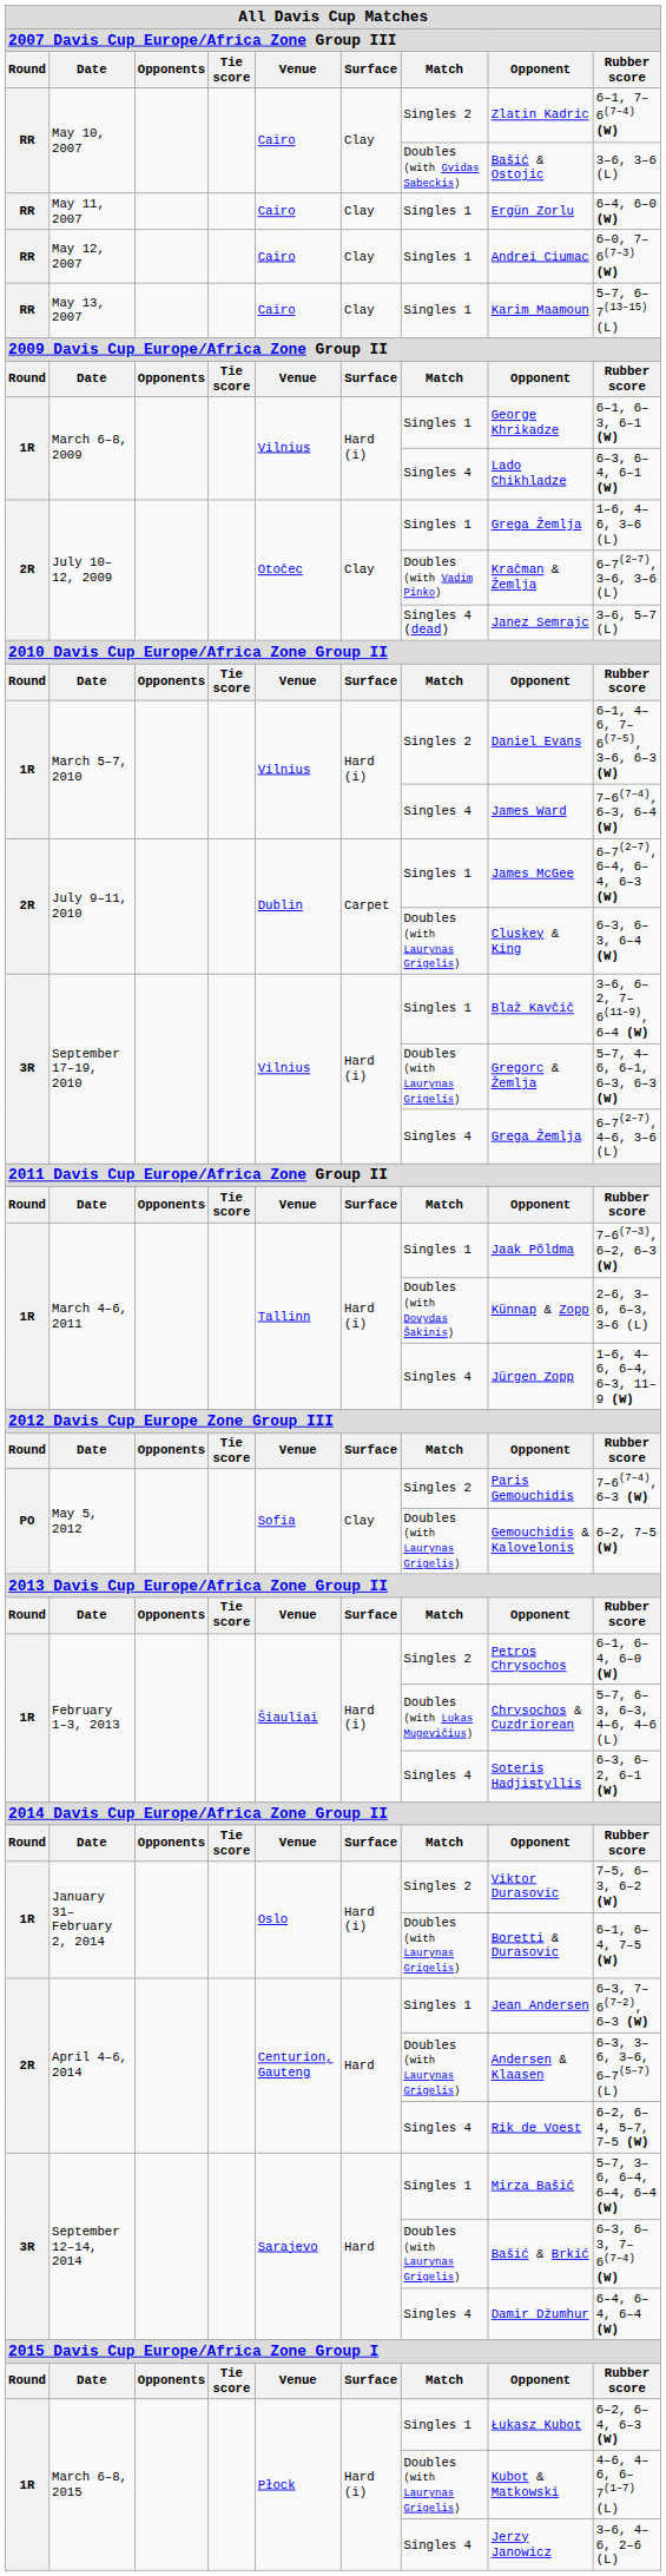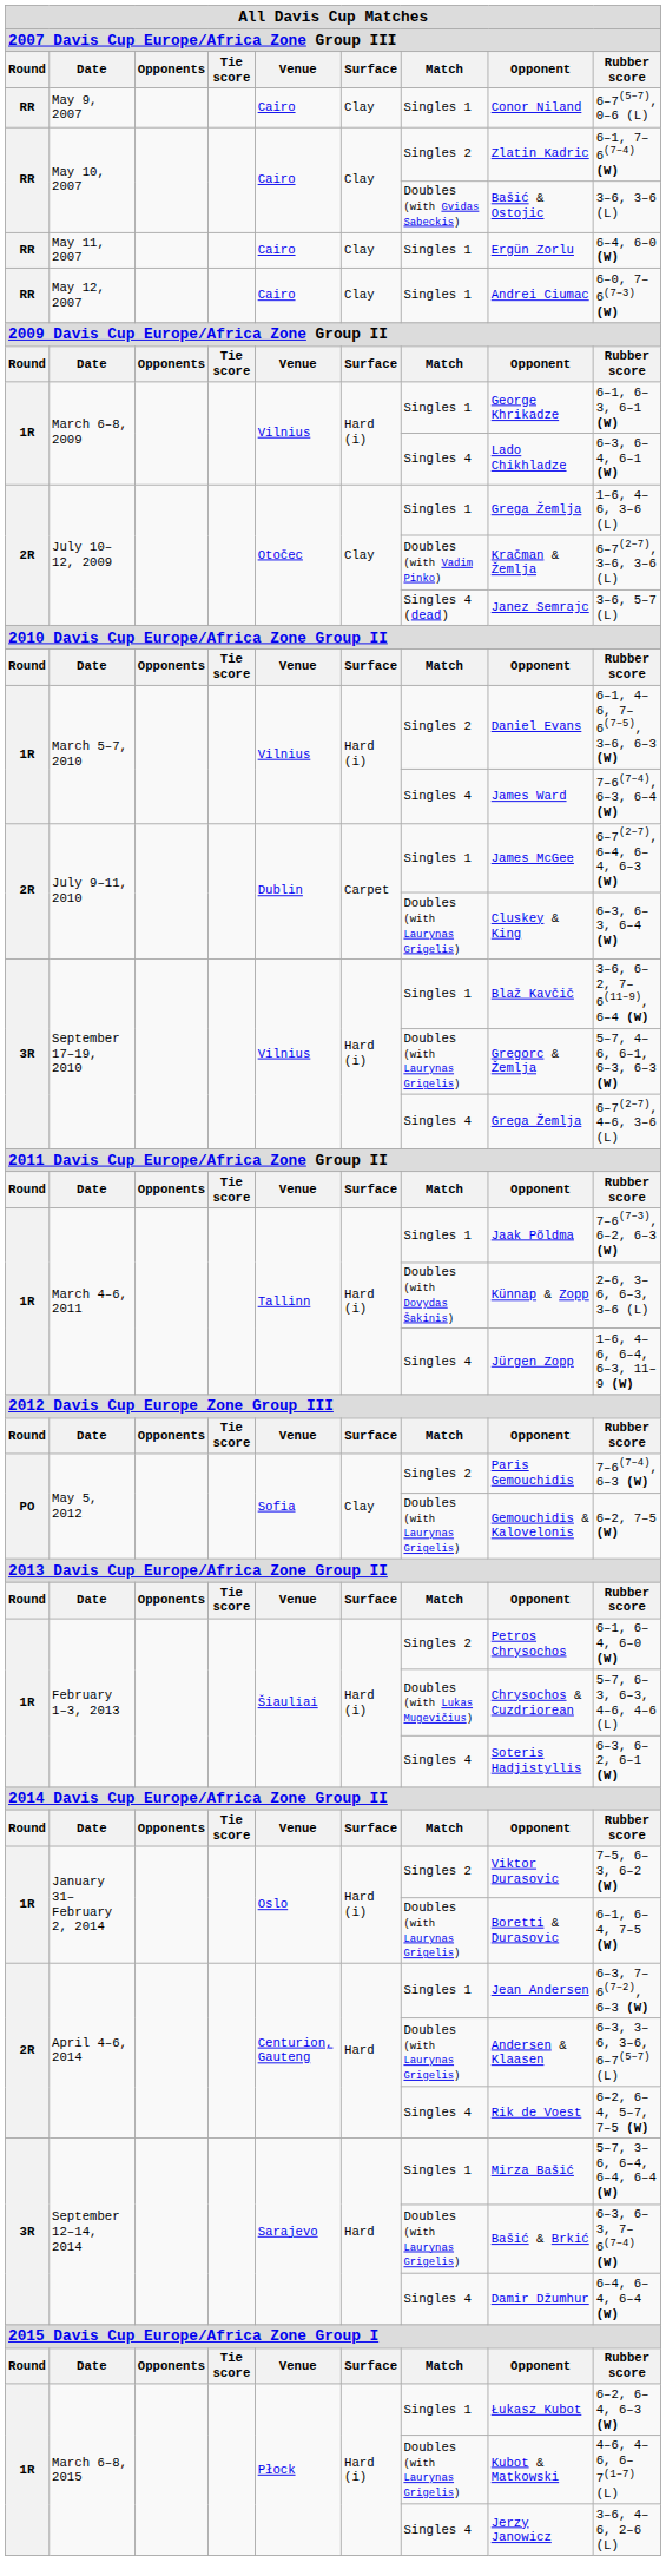 <table class="wikitable collapsible collapsed" style=font-size:90%>
 <tr>
 <th colspan="9" style="width:555px; background:Gainsboro;"><big><strong>All Davis Cup Matches</strong></big></th>
 </tr>
 <tr style="background:Gainsboro;">
 <td colspan=9><big><strong><a href='#'>2007 Davis Cup Europe/Africa Zone</a> Group III</strong></big></td>
 </tr>
 <tr>
 <th>Round</th>
 <th>Date</th>
 <th>Opponents</th>
 <th>Tie score</th>
 <th>Venue</th>
 <th>Surface</th>
 <th>Match</th>
 <th>Opponent</th>
 <th>Rubber score</th>
+</tr>
+<tr>
+<th>RR</th>
+<td>May 9, 2007</td>
+<td></td>
+<td></td>
+<td><a href='#'>Cairo</a></td>
+<td>Clay</td>
+<td>Singles 1</td>
+<td><a href='#'>Conor Niland</a></td>
+<td>6–7<sup>(5–7)</sup>, 0–6 (L)</td>
 </tr>
 <tr>
 <th rowspan=2>RR</th>
 <td rowspan=2>May 10, 2007</td>
 <td rowspan=2></td>
 <td rowspan=2></td>
 <td rowspan=2><a href='#'>Cairo</a></td>
 <td rowspan=2>Clay</td>
 <td>Singles 2</td>
 <td><a href='#'>Zlatin Kadric</a></td>
 <td>6–1, 7–6<sup>(7–4)</sup> <strong>(W)</strong></td>
 </tr>
 <tr>
 <td>Doubles <small>(with <a href='#'>Gvidas Sabeckis</a>)</small></td>
 <td><a href='#'>Bašić</a> & <a href='#'>Ostojic</a></td>
 <td>3–6, 3–6 (L)</td>
 </tr>
 <tr>
 <th>RR</th>
 <td>May 11, 2007</td>
 <td></td>
 <td></td>
 <td><a href='#'>Cairo</a></td>
 <td>Clay</td>
 <td>Singles 1</td>
 <td><a href='#'>Ergün Zorlu</a></td>
 <td>6–4, 6–0 <strong>(W)</strong></td>
 </tr>
 <tr>
 <th>RR</th>
 <td>May 12, 2007</td>
 <td></td>
 <td></td>
 <td><a href='#'>Cairo</a></td>
 <td>Clay</td>
 <td>Singles 1</td>
 <td><a href='#'>Andrei Ciumac</a></td>
 <td>6–0, 7–6<sup>(7–3)</sup> <strong>(W)</strong></td>
-</tr>
-<tr>
-<th>RR</th>
-<td>May 13, 2007</td>
-<td></td>
-<td></td>
-<td><a href='#'>Cairo</a></td>
-<td>Clay</td>
-<td>Singles 1</td>
-<td><a href='#'>Karim Maamoun</a></td>
-<td>5–7, 6–7<sup>(13–15)</sup> (L)</td>
 </tr>
 <tr style="background:Gainsboro;">
 <td colspan=9><big><strong><a href='#'>2009 Davis Cup Europe/Africa Zone</a> Group II</strong></big></td>
 </tr>
 <tr>
 <th>Round</th>
 <th>Date</th>
 <th>Opponents</th>
 <th>Tie score</th>
 <th>Venue</th>
 <th>Surface</th>
 <th>Match</th>
 <th>Opponent</th>
 <th>Rubber score</th>
 </tr>
 <tr>
 <th rowspan=2>1R</th>
 <td rowspan=2>March 6–8, 2009</td>
 <td rowspan=2></td>
 <td rowspan=2></td>
 <td rowspan=2><a href='#'>Vilnius</a></td>
 <td rowspan=2>Hard (i)</td>
 <td>Singles 1</td>
 <td><a href='#'>George Khrikadze</a></td>
 <td>6–1, 6–3, 6–1 <strong>(W)</strong></td>
 </tr>
 <tr>
 <td>Singles 4</td>
 <td><a href='#'>Lado Chikhladze</a></td>
 <td>6–3, 6–4, 6–1 <strong>(W)</strong></td>
 </tr>
 <tr>
 <th rowspan=3>2R</th>
 <td rowspan=3>July 10–12, 2009</td>
 <td rowspan=3></td>
 <td rowspan=3></td>
 <td rowspan=3><a href='#'>Otočec</a></td>
 <td rowspan=3>Clay</td>
 <td>Singles 1</td>
 <td><a href='#'>Grega Žemlja</a></td>
 <td>1–6, 4–6, 3–6 (L)</td>
 </tr>
 <tr>
 <td>Doubles <small>(with <a href='#'>Vadim Pinko</a>)</small></td>
 <td><a href='#'>Kračman</a> & <a href='#'>Žemlja</a></td>
 <td>6–7<sup>(2–7)</sup>, 3–6, 3–6 (L)</td>
 </tr>
 <tr>
 <td>Singles 4 (<a href='#'>dead</a>)</td>
 <td><a href='#'>Janez Semrajc</a></td>
 <td>3–6, 5–7 (L)</td>
 </tr>
 <tr style="background:Gainsboro;">
 <td colspan=9><big><strong><a href='#'>2010 Davis Cup Europe/Africa Zone Group II</a></strong></big></td>
 </tr>
 <tr>
 <th>Round</th>
 <th>Date</th>
 <th>Opponents</th>
 <th>Tie score</th>
 <th>Venue</th>
 <th>Surface</th>
 <th>Match</th>
 <th>Opponent</th>
 <th>Rubber score</th>
 </tr>
 <tr>
 <th rowspan=2>1R</th>
 <td rowspan=2>March 5–7, 2010</td>
 <td rowspan=2></td>
 <td rowspan=2></td>
 <td rowspan=2><a href='#'>Vilnius</a></td>
 <td rowspan=2>Hard (i)</td>
 <td>Singles 2</td>
 <td><a href='#'>Daniel Evans</a></td>
 <td>6–1, 4–6, 7–6<sup>(7–5)</sup>, 3–6, 6–3 <strong>(W)</strong></td>
 </tr>
 <tr>
 <td>Singles 4</td>
 <td><a href='#'>James Ward</a></td>
 <td>7–6<sup>(7–4)</sup>, 6–3, 6–4 <strong>(W)</strong></td>
 </tr>
 <tr>
 <th rowspan=2>2R</th>
 <td rowspan=2>July 9–11, 2010</td>
 <td rowspan=2></td>
 <td rowspan=2></td>
 <td rowspan=2><a href='#'>Dublin</a></td>
 <td rowspan=2>Carpet</td>
 <td>Singles 1</td>
 <td><a href='#'>James McGee</a></td>
 <td>6–7<sup>(2–7)</sup>, 6–4, 6–4, 6–3 <strong>(W)</strong></td>
 </tr>
 <tr>
 <td>Doubles <small>(with <a href='#'>Laurynas Grigelis</a>)</small></td>
 <td><a href='#'>Cluskey</a> & <a href='#'>King</a></td>
 <td>6–3, 6–3, 6–4 <strong>(W)</strong></td>
 </tr>
 <tr>
 <th rowspan=3>3R</th>
 <td rowspan=3>September 17–19, 2010</td>
 <td rowspan=3></td>
 <td rowspan=3></td>
 <td rowspan=3><a href='#'>Vilnius</a></td>
 <td rowspan=3>Hard (i)</td>
 <td>Singles 1</td>
 <td><a href='#'>Blaž Kavčič</a></td>
 <td>3–6, 6–2, 7–6<sup>(11–9)</sup>, 6–4 <strong>(W)</strong></td>
 </tr>
 <tr>
 <td>Doubles <small>(with <a href='#'>Laurynas Grigelis</a>)</small></td>
 <td><a href='#'>Gregorc</a> & <a href='#'>Žemlja</a></td>
 <td>5–7, 4–6, 6–1, 6–3, 6–3 <strong>(W)</strong></td>
 </tr>
 <tr>
 <td>Singles 4</td>
 <td><a href='#'>Grega Žemlja</a></td>
 <td>6–7<sup>(2–7)</sup>, 4–6, 3–6 (L)</td>
 </tr>
 <tr style="background:Gainsboro;">
 <td colspan=9><big><strong><a href='#'>2011 Davis Cup Europe/Africa Zone</a> Group II</strong></big></td>
 </tr>
 <tr>
 <th>Round</th>
 <th>Date</th>
 <th>Opponents</th>
 <th>Tie score</th>
 <th>Venue</th>
 <th>Surface</th>
 <th>Match</th>
 <th>Opponent</th>
 <th>Rubber score</th>
 </tr>
 <tr>
 <th rowspan=3>1R</th>
 <td rowspan=3>March 4–6, 2011</td>
 <td rowspan=3></td>
 <td rowspan=3></td>
 <td rowspan=3><a href='#'>Tallinn</a></td>
 <td rowspan=3>Hard (i)</td>
 <td>Singles 1</td>
 <td><a href='#'>Jaak Põldma</a></td>
 <td>7–6<sup>(7–3)</sup>, 6–2, 6–3 <strong>(W)</strong></td>
 </tr>
 <tr>
 <td>Doubles <small>(with <a href='#'>Dovydas Šakinis</a>)</small></td>
 <td><a href='#'>Künnap</a> & <a href='#'>Zopp</a></td>
 <td>2–6, 3–6, 6–3, 3–6 (L)</td>
 </tr>
 <tr>
 <td>Singles 4</td>
 <td><a href='#'>Jürgen Zopp</a></td>
 <td>1–6, 4–6, 6–4, 6–3, 11–9 <strong>(W)</strong></td>
 </tr>
 <tr style="background:Gainsboro;">
 <td colspan=9><big><strong><a href='#'>2012 Davis Cup Europe Zone Group III</a></strong></big></td>
 </tr>
 <tr>
 <th>Round</th>
 <th>Date</th>
 <th>Opponents</th>
 <th>Tie score</th>
 <th>Venue</th>
 <th>Surface</th>
 <th>Match</th>
 <th>Opponent</th>
 <th>Rubber score</th>
 </tr>
 <tr>
 <th rowspan=2>PO</th>
 <td rowspan=2>May 5, 2012</td>
 <td rowspan=2></td>
 <td rowspan=2></td>
 <td rowspan=2><a href='#'>Sofia</a></td>
 <td rowspan=2>Clay</td>
 <td>Singles 2</td>
 <td><a href='#'>Paris Gemouchidis</a></td>
 <td>7–6<sup>(7–4)</sup>, 6–3 <strong>(W)</strong></td>
 </tr>
 <tr>
 <td>Doubles <small>(with <a href='#'>Laurynas Grigelis</a>)</small></td>
 <td><a href='#'>Gemouchidis</a> & <a href='#'>Kalovelonis</a></td>
 <td>6–2, 7–5 <strong>(W)</strong></td>
 </tr>
 <tr style="background:Gainsboro;">
 <td colspan=9><big><strong><a href='#'>2013 Davis Cup Europe/Africa Zone Group II</a></strong></big></td>
 </tr>
 <tr>
 <th>Round</th>
 <th>Date</th>
 <th>Opponents</th>
 <th>Tie score</th>
 <th>Venue</th>
 <th>Surface</th>
 <th>Match</th>
 <th>Opponent</th>
 <th>Rubber score</th>
 </tr>
 <tr>
 <th rowspan=3>1R</th>
 <td rowspan=3>February 1–3, 2013</td>
 <td rowspan=3></td>
 <td rowspan=3></td>
 <td rowspan=3><a href='#'>Šiauliai</a></td>
 <td rowspan=3>Hard (i)</td>
 <td>Singles 2</td>
 <td><a href='#'>Petros Chrysochos</a></td>
 <td>6–1, 6–4, 6–0 <strong>(W)</strong></td>
 </tr>
 <tr>
 <td>Doubles <small>(with <a href='#'>Lukas Mugevičius</a>)</small></td>
 <td><a href='#'>Chrysochos</a> & <a href='#'>Cuzdriorean</a></td>
 <td>5–7, 6–3, 6–3, 4–6, 4–6 (L)</td>
 </tr>
 <tr>
 <td>Singles 4</td>
 <td><a href='#'>Soteris Hadjistyllis</a></td>
 <td>6–3, 6–2, 6–1 <strong>(W)</strong></td>
 </tr>
 <tr style="background:Gainsboro;">
 <td colspan=9><big><strong><a href='#'>2014 Davis Cup Europe/Africa Zone Group II</a></strong></big></td>
 </tr>
 <tr>
 <th>Round</th>
 <th>Date</th>
 <th>Opponents</th>
 <th>Tie score</th>
 <th>Venue</th>
 <th>Surface</th>
 <th>Match</th>
 <th>Opponent</th>
 <th>Rubber score</th>
 </tr>
 <tr>
 <th rowspan=2>1R</th>
 <td rowspan=2>January 31–February 2, 2014</td>
 <td rowspan=2></td>
 <td rowspan=2></td>
 <td rowspan=2><a href='#'>Oslo</a></td>
 <td rowspan=2>Hard (i)</td>
 <td>Singles 2</td>
 <td><a href='#'>Viktor Durasovic</a></td>
 <td>7–5, 6–3, 6–2 <strong>(W)</strong></td>
 </tr>
 <tr>
 <td>Doubles <small>(with <a href='#'>Laurynas Grigelis</a>)</small></td>
 <td><a href='#'>Boretti</a> & <a href='#'>Durasovic</a></td>
 <td>6–1, 6–4, 7–5 <strong>(W)</strong></td>
 </tr>
 <tr>
 <th rowspan=3>2R</th>
 <td rowspan=3>April 4–6, 2014</td>
 <td rowspan=3></td>
 <td rowspan=3></td>
 <td rowspan=3><a href='#'>Centurion, Gauteng</a></td>
 <td rowspan=3>Hard</td>
 <td>Singles 1</td>
 <td><a href='#'>Jean Andersen</a></td>
 <td>6–3, 7–6<sup>(7–2)</sup>, 6–3 <strong>(W)</strong></td>
 </tr>
 <tr>
 <td>Doubles <small>(with <a href='#'>Laurynas Grigelis</a>)</small></td>
 <td><a href='#'>Andersen</a> & <a href='#'>Klaasen</a></td>
 <td>6–3, 3–6, 3–6, 6–7<sup>(5–7)</sup> (L)</td>
 </tr>
 <tr>
 <td>Singles 4</td>
 <td><a href='#'>Rik de Voest</a></td>
 <td>6–2, 6–4, 5–7, 7–5 <strong>(W)</strong></td>
 </tr>
 <tr>
 <th rowspan=3>3R</th>
 <td rowspan=3>September 12–14, 2014</td>
 <td rowspan=3></td>
 <td rowspan=3></td>
 <td rowspan=3><a href='#'>Sarajevo</a></td>
 <td rowspan=3>Hard</td>
 <td>Singles 1</td>
 <td><a href='#'>Mirza Bašić</a></td>
 <td>5–7, 3–6, 6–4, 6–4, 6–4 <strong>(W)</strong></td>
 </tr>
 <tr>
 <td>Doubles <small>(with <a href='#'>Laurynas Grigelis</a>)</small></td>
 <td><a href='#'>Bašić</a> & <a href='#'>Brkić</a></td>
 <td>6–3, 6–3, 7–6<sup>(7–4)</sup> <strong>(W)</strong></td>
 </tr>
 <tr>
 <td>Singles 4</td>
 <td><a href='#'>Damir Džumhur</a></td>
 <td>6–4, 6–4, 6–4 <strong>(W)</strong></td>
 </tr>
 <tr style="background:Gainsboro;">
 <td colspan=9><big><strong><a href='#'>2015 Davis Cup Europe/Africa Zone Group I</a></strong></big></td>
 </tr>
 <tr>
 <th>Round</th>
 <th>Date</th>
 <th>Opponents</th>
 <th>Tie score</th>
 <th>Venue</th>
 <th>Surface</th>
 <th>Match</th>
 <th>Opponent</th>
 <th>Rubber score</th>
 </tr>
 <tr>
 <th rowspan=3>1R</th>
 <td rowspan=3>March 6–8, 2015</td>
 <td rowspan=3></td>
 <td rowspan=3></td>
 <td rowspan=3><a href='#'>Płock</a></td>
 <td rowspan=3>Hard (i)</td>
 <td>Singles 1</td>
 <td><a href='#'>Łukasz Kubot</a></td>
 <td>6–2, 6–4, 6–3 <strong>(W)</strong></td>
 </tr>
 <tr>
 <td>Doubles <small>(with <a href='#'>Laurynas Grigelis</a>)</small></td>
 <td><a href='#'>Kubot</a> & <a href='#'>Matkowski</a></td>
 <td>4–6, 4–6, 6–7<sup>(1–7)</sup> (L)</td>
 </tr>
 <tr>
 <td>Singles 4</td>
 <td><a href='#'>Jerzy Janowicz</a></td>
 <td>3–6, 4–6, 2–6 (L)</td>
 </tr>
 </table>
